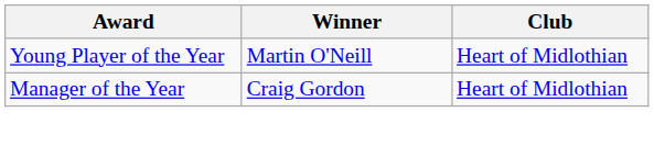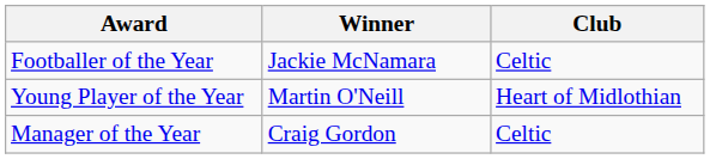 <table class="wikitable">
 <tr>
 <th width=170>Award</th>
 <th width=150>Winner</th>
 <th width=140>Club</th>
+</tr>
+<tr>
+<td><a href='#'>Footballer of the Year</a></td>
+<td> <a href='#'>Jackie McNamara</a></td>
+<td><a href='#'>Celtic</a></td>
 </tr>
 <tr>
 <td><a href='#'>Young Player of the Year</a></td>
 <td> <a href='#'>Martin O'Neill</a></td>
 <td><a href='#'>Heart of Midlothian</a></td>
 </tr>
 <tr>
 <td><a href='#'>Manager of the Year</a></td>
 <td> <a href='#'>Craig Gordon</a></td>
-<td><a href='#'>Heart of Midlothian</a></td>
+<td><a href='#'>Celtic</a></td>
 </tr>
 </table>
